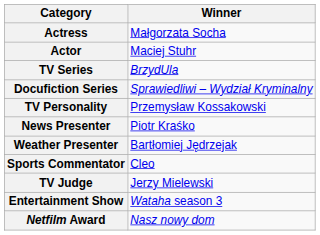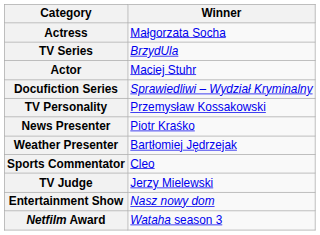 <table class="wikitable">
 <tr>
 <th>Category</th>
 <th>Winner</th>
 </tr>
 <tr>
 <th scope="row">Actress</th>
 <td><a href='#'>Małgorzata Socha</a></td>
 </tr>
 <tr>
+<th scope="row">TV Series</th>
+<td><em><a href='#'>BrzydUla</a></em></td>
+</tr>
+<tr>
 <th scope="row">Actor</th>
 <td><a href='#'>Maciej Stuhr</a></td>
-</tr>
-<tr>
-<th scope="row">TV Series</th>
-<td><em><a href='#'>BrzydUla</a></em></td>
 </tr>
 <tr>
 <th scop="row">Docufiction Series</th>
 <td><em><a href='#'>Sprawiedliwi – Wydział Kryminalny</a></em></td>
 </tr>
 <tr>
 <th scope="row">TV Personality</th>
 <td><a href='#'>Przemysław Kossakowski</a></td>
 </tr>
 <tr>
 <th scope="row">News Presenter</th>
 <td><a href='#'>Piotr Kraśko</a></td>
 </tr>
 <tr>
 <th scope="row">Weather Presenter</th>
 <td><a href='#'>Bartłomiej Jędrzejak</a></td>
 </tr>
 <tr>
 <th scope="row">Sports Commentator</th>
 <td><a href='#'>Cleo</a></td>
 </tr>
 <tr>
 <th scope="row">TV Judge</th>
 <td><a href='#'>Jerzy Mielewski</a></td>
 </tr>
 <tr>
 <th scope="row">Entertainment Show</th>
-<td><a href='#'><em>Wataha</em> season 3</a></td>
+<td><em><a href='#'>Nasz nowy dom</a></em></td>
 </tr>
 <tr>
 <th scope="row"><em>Netfilm</em> Award</th>
-<td><em><a href='#'>Nasz nowy dom</a></em></td>
+<td><a href='#'><em>Wataha</em> season 3</a></td>
 </tr>
 </table>
